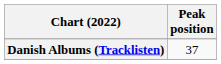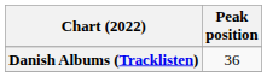 <table class="wikitable sortable plainrowheaders" style="text-align:center">
 <tr>
 <th scope="col">Chart (2022)</th>
 <th scope="col">Peak<br>position</th>
 </tr>
 <tr>
 </tr>
 <tr>
 </tr>
 <tr>
 <th scope="row">Danish Albums (<a href='#'>Tracklisten</a>)</th>
-<td>37</td>
+<td>36</td>
 </tr>
 <tr>
 </tr>
 <tr>
 </tr>
 <tr>
 </tr>
 <tr>
 </tr>
 <tr>
 </tr>
 <tr>
 </tr>
 <tr>
 </tr>
 </table>
